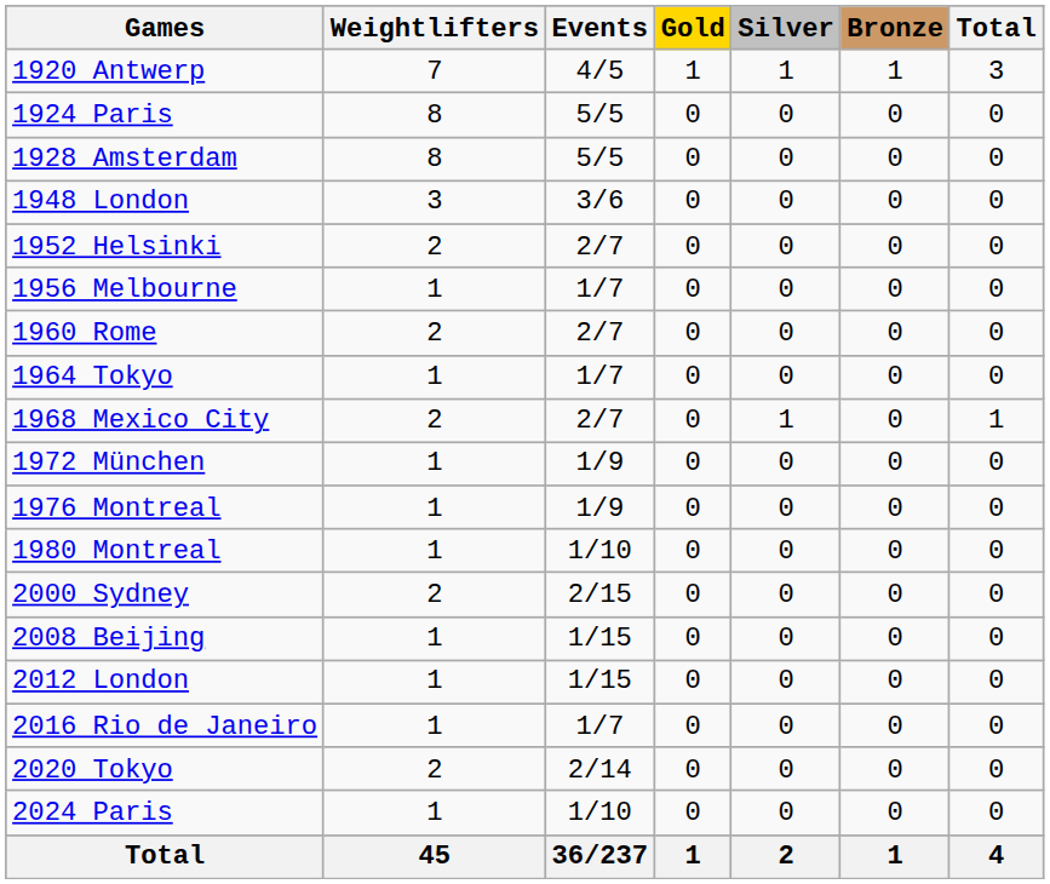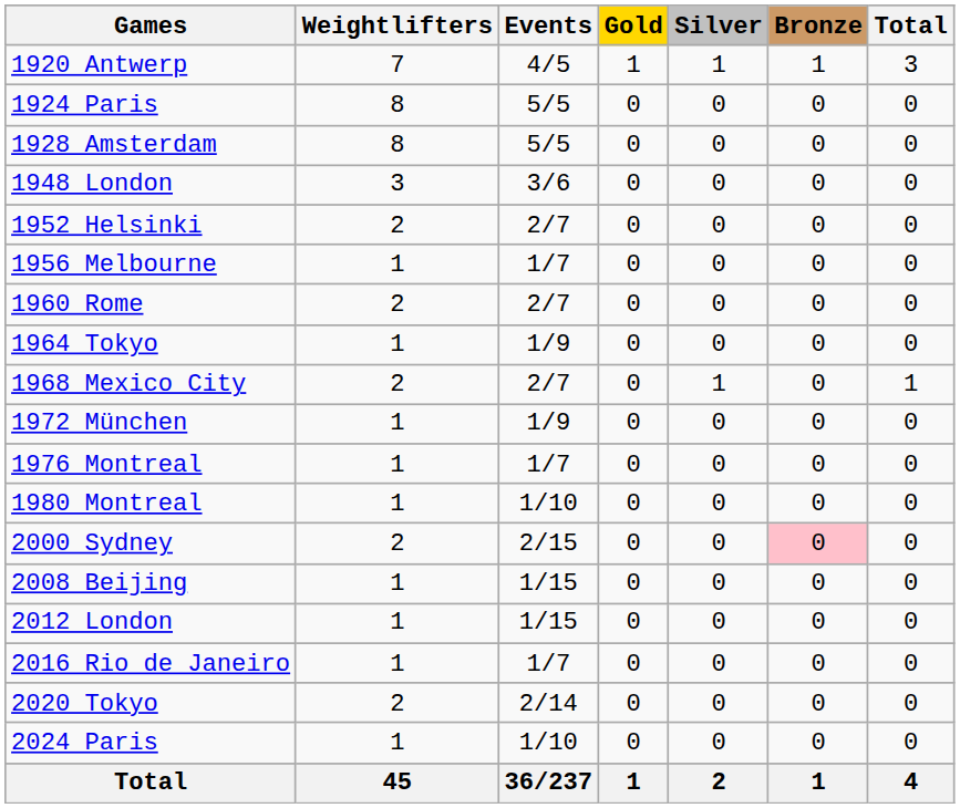 <table class="wikitable sortable" style="text-align:center">
 <tr>
 <th>Games</th>
 <th>Weightlifters</th>
 <th>Events</th>
 <th style="background-color:gold;">Gold</th>
 <th style="background-color:silver;">Silver</th>
 <th style="background-color:#c96;">Bronze</th>
 <th>Total</th>
 </tr>
 <tr>
 <td align=left><a href='#'>1920 Antwerp</a></td>
 <td>7</td>
 <td>4/5</td>
 <td>1</td>
 <td>1</td>
 <td>1</td>
 <td>3</td>
 </tr>
 <tr>
 <td align=left><a href='#'>1924 Paris</a></td>
 <td>8</td>
 <td>5/5</td>
 <td>0</td>
 <td>0</td>
 <td>0</td>
 <td>0</td>
 </tr>
 <tr>
 <td align=left><a href='#'>1928 Amsterdam</a></td>
 <td>8</td>
 <td>5/5</td>
 <td>0</td>
 <td>0</td>
 <td>0</td>
 <td>0</td>
 </tr>
 <tr>
 <td align=left><a href='#'>1948 London</a></td>
 <td>3</td>
 <td>3/6</td>
 <td>0</td>
 <td>0</td>
 <td>0</td>
 <td>0</td>
 </tr>
 <tr>
 <td align=left><a href='#'>1952 Helsinki</a></td>
 <td>2</td>
 <td>2/7</td>
 <td>0</td>
 <td>0</td>
 <td>0</td>
 <td>0</td>
 </tr>
 <tr>
 <td align=left><a href='#'>1956 Melbourne</a></td>
 <td>1</td>
 <td>1/7</td>
 <td>0</td>
 <td>0</td>
 <td>0</td>
 <td>0</td>
 </tr>
 <tr>
 <td align=left><a href='#'>1960 Rome</a></td>
 <td>2</td>
 <td>2/7</td>
 <td>0</td>
 <td>0</td>
 <td>0</td>
 <td>0</td>
 </tr>
 <tr>
 <td align=left><a href='#'>1964 Tokyo</a></td>
 <td>1</td>
-<td>1/7</td>
+<td>1/9</td>
 <td>0</td>
 <td>0</td>
 <td>0</td>
 <td>0</td>
 </tr>
 <tr>
 <td align=left><a href='#'>1968 Mexico City</a></td>
 <td>2</td>
 <td>2/7</td>
 <td>0</td>
 <td>1</td>
 <td>0</td>
 <td>1</td>
 </tr>
 <tr>
 <td align=left><a href='#'>1972 München</a></td>
 <td>1</td>
 <td>1/9</td>
 <td>0</td>
 <td>0</td>
 <td>0</td>
 <td>0</td>
 </tr>
 <tr>
 <td align=left><a href='#'>1976 Montreal</a></td>
 <td>1</td>
-<td>1/9</td>
+<td>1/7</td>
 <td>0</td>
 <td>0</td>
 <td>0</td>
 <td>0</td>
 </tr>
 <tr>
 <td align=left><a href='#'>1980 Montreal</a></td>
 <td>1</td>
 <td>1/10</td>
 <td>0</td>
 <td>0</td>
 <td>0</td>
 <td>0</td>
 </tr>
 <tr>
 <td align=left><a href='#'>2000 Sydney</a></td>
 <td>2</td>
 <td>2/15</td>
 <td>0</td>
 <td>0</td>
-<td>0</td>
+<td style="background: pink;">0</td>
 <td>0</td>
 </tr>
 <tr>
 <td align=left><a href='#'>2008 Beijing</a></td>
 <td>1</td>
 <td>1/15</td>
 <td>0</td>
 <td>0</td>
 <td>0</td>
 <td>0</td>
 </tr>
 <tr>
 <td align=left><a href='#'>2012 London</a></td>
 <td>1</td>
 <td>1/15</td>
 <td>0</td>
 <td>0</td>
 <td>0</td>
 <td>0</td>
 </tr>
 <tr>
 <td align=left><a href='#'>2016 Rio de Janeiro</a></td>
 <td>1</td>
 <td>1/7</td>
 <td>0</td>
 <td>0</td>
 <td>0</td>
 <td>0</td>
 </tr>
 <tr>
 <td align=left><a href='#'>2020 Tokyo</a></td>
 <td>2</td>
 <td>2/14</td>
 <td>0</td>
 <td>0</td>
 <td>0</td>
 <td>0</td>
 </tr>
 <tr>
 <td align=left><a href='#'>2024 Paris</a></td>
 <td>1</td>
 <td>1/10</td>
 <td>0</td>
 <td>0</td>
 <td>0</td>
 <td>0</td>
 </tr>
 <tr>
 <th>Total</th>
 <th>45</th>
 <th>36/237</th>
 <th>1</th>
 <th>2</th>
 <th>1</th>
 <th>4</th>
 </tr>
 </table>
